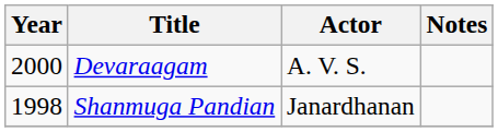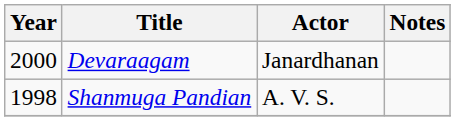 <table class="wikitable sortable">
 <tr>
 <th scope="col">Year</th>
 <th scope="col">Title</th>
 <th scope="col">Actor</th>
 <th scope="col" class="unsortable">Notes</th>
 </tr>
 <tr>
 <td>2000</td>
 <td><em><a href='#'>Devaraagam</a></em></td>
-<td>A. V. S.</td>
+<td>Janardhanan</td>
 <td></td>
 </tr>
 <tr>
 <td>1998</td>
 <td><em><a href='#'>Shanmuga Pandian</a></em></td>
-<td>Janardhanan</td>
+<td>A. V. S.</td>
 <td></td>
 </tr>
 <tr>
 </tr>
 </table>
